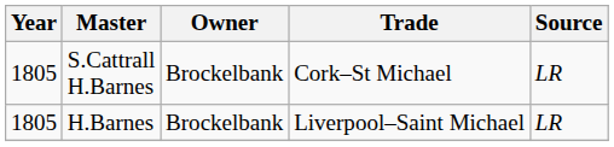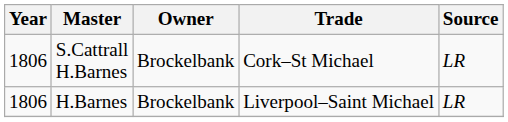 <table class="wikitable">
 <tr>
 <th>Year</th>
 <th>Master</th>
 <th>Owner</th>
 <th>Trade</th>
 <th>Source</th>
 </tr>
 <tr>
-<td>1805</td>
+<td>1806</td>
 <td>S.Cattrall<br>H.Barnes</td>
 <td>Brockelbank</td>
 <td>Cork–St Michael</td>
 <td><em>LR</em></td>
 </tr>
 <tr>
-<td>1805</td>
+<td>1806</td>
 <td>H.Barnes</td>
 <td>Brockelbank</td>
 <td>Liverpool–Saint Michael</td>
 <td><em>LR</em></td>
 </tr>
 <tr>
 </tr>
 </table>
